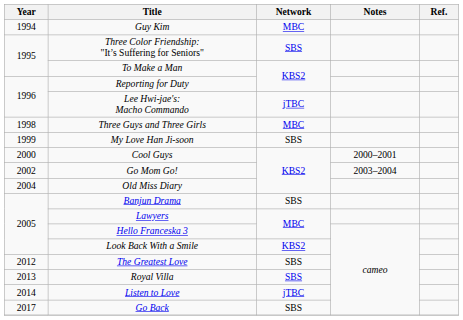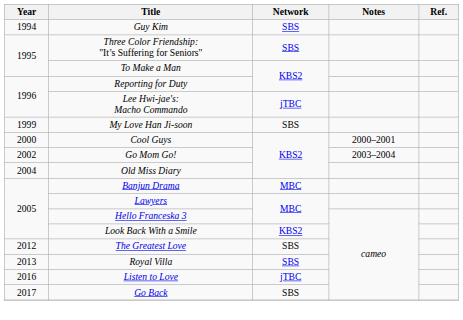 <table class="wikitable" style="text-align:center" width=60%>
 <tr>
 <th>Year</th>
 <th>Title</th>
 <th>Network</th>
 <th>Notes</th>
 <th>Ref.</th>
 </tr>
 <tr>
 <td>1994</td>
 <td><em>Guy Kim</em></td>
-<td><a href='#'>MBC</a></td>
+<td><a href='#'>SBS</a></td>
 <td></td>
 <td></td>
 </tr>
 <tr>
 <td rowspan=2>1995</td>
 <td><em>Three Color Friendship:</em> <br>"It’s Suffering for Seniors"</td>
 <td><a href='#'>SBS</a></td>
 <td></td>
 <td></td>
 </tr>
 <tr>
 <td><em>To Make a Man</em></td>
 <td rowspan=2><a href='#'>KBS2</a></td>
 <td></td>
 <td></td>
 </tr>
 <tr>
 <td rowspan=2>1996</td>
 <td><em>Reporting for Duty</em></td>
 <td></td>
 <td></td>
 </tr>
 <tr>
 <td><em>Lee Hwi-jae's:</em> <br><em>Macho Commando</em></td>
 <td><a href='#'>jTBC</a></td>
-<td></td>
-<td></td>
-</tr>
-<tr>
-<td>1998</td>
-<td><em>Three Guys and Three Girls</em></td>
-<td><a href='#'>MBC</a></td>
 <td></td>
 <td></td>
 </tr>
 <tr>
 <td>1999</td>
 <td><em>My Love Han Ji-soon</em></td>
 <td>SBS</td>
 <td></td>
 <td></td>
 </tr>
 <tr>
 <td>2000</td>
 <td><em>Cool Guys</em></td>
 <td rowspan=3><a href='#'>KBS2</a></td>
 <td>2000–2001</td>
 <td></td>
 </tr>
 <tr>
 <td>2002</td>
 <td><em>Go Mom Go!</em></td>
 <td>2003–2004</td>
 <td></td>
 </tr>
 <tr>
 <td>2004</td>
 <td><em>Old Miss Diary</em></td>
 <td></td>
 <td></td>
 </tr>
 <tr>
 <td rowspan=4>2005</td>
 <td><em><a href='#'>Banjun Drama</a></em></td>
-<td>SBS</td>
+<td><a href='#'>MBC</a></td>
 <td></td>
 <td></td>
 </tr>
 <tr>
 <td><em><a href='#'>Lawyers</a></em></td>
 <td rowspan=2><a href='#'>MBC</a></td>
 <td></td>
 <td></td>
 </tr>
 <tr>
 <td><em><a href='#'>Hello Franceska 3</a></em></td>
 <td rowspan="6"><em>cameo</em></td>
 <td></td>
 </tr>
 <tr>
 <td><em>Look Back With a Smile</em></td>
 <td><a href='#'>KBS2</a></td>
 <td></td>
 </tr>
 <tr>
 <td>2012</td>
 <td><em><a href='#'>The Greatest Love</a></em></td>
 <td>SBS</td>
 <td></td>
 </tr>
 <tr>
 <td>2013</td>
 <td><em>Royal Villa</em></td>
 <td><a href='#'>SBS</a></td>
 <td></td>
 </tr>
 <tr>
-<td>2014</td>
+<td>2016</td>
 <td><em><a href='#'>Listen to Love</a></em></td>
 <td><a href='#'>jTBC</a></td>
 <td></td>
 </tr>
 <tr>
 <td>2017</td>
 <td><em><a href='#'>Go Back</a></em></td>
 <td>SBS</td>
 <td></td>
 </tr>
 <tr>
 </tr>
 </table>
